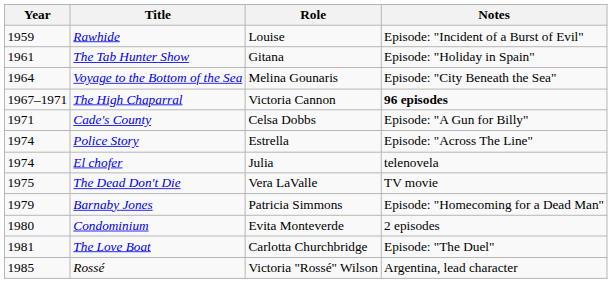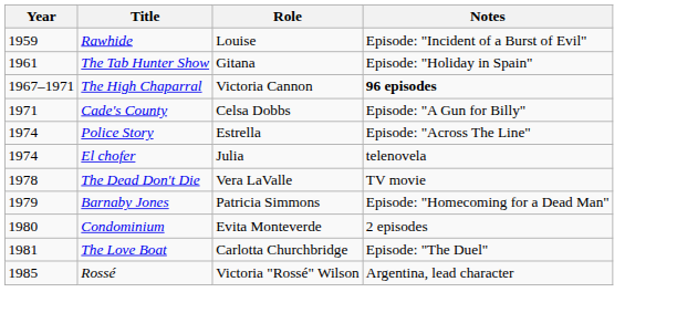 <table class="wikitable sortable">
 <tr>
 <th>Year</th>
 <th>Title</th>
 <th>Role</th>
 <th class="unsortable">Notes</th>
 </tr>
 <tr>
 <td>1959</td>
 <td><em><a href='#'>Rawhide</a></em></td>
 <td>Louise</td>
 <td>Episode: "Incident of a Burst of Evil"</td>
 </tr>
 <tr>
 <td>1961</td>
 <td><em><a href='#'>The Tab Hunter Show</a></em></td>
 <td>Gitana</td>
 <td>Episode: "Holiday in Spain"</td>
-</tr>
-<tr>
-<td>1964</td>
-<td><em><a href='#'>Voyage to the Bottom of the Sea</a></em></td>
-<td>Melina Gounaris</td>
-<td>Episode: "City Beneath the Sea"</td>
 </tr>
 <tr>
 <td>1967–1971</td>
 <td><em><a href='#'>The High Chaparral</a></em></td>
 <td>Victoria Cannon</td>
 <td><strong>96 episodes</strong></td>
 </tr>
 <tr>
 <td>1971</td>
 <td><em><a href='#'>Cade's County</a></em></td>
 <td>Celsa Dobbs</td>
 <td>Episode: "A Gun for Billy"</td>
 </tr>
 <tr>
 <td>1974</td>
 <td><em><a href='#'>Police Story</a></em></td>
 <td>Estrella</td>
 <td>Episode: "Across The Line"</td>
 </tr>
 <tr>
 <td>1974</td>
 <td><em><a href='#'>El chofer</a></em></td>
 <td>Julia</td>
 <td>telenovela</td>
 </tr>
 <tr>
-<td>1975</td>
+<td>1978</td>
 <td><em><a href='#'>The Dead Don't Die</a></em></td>
 <td>Vera LaValle</td>
 <td>TV movie</td>
 </tr>
 <tr>
 <td>1979</td>
 <td><em><a href='#'>Barnaby Jones</a></em></td>
 <td>Patricia Simmons</td>
 <td>Episode: "Homecoming for a Dead Man"</td>
 </tr>
 <tr>
 <td>1980</td>
 <td><em><a href='#'>Condominium</a></em></td>
 <td>Evita Monteverde</td>
 <td>2 episodes</td>
 </tr>
 <tr>
 <td>1981</td>
 <td><em><a href='#'>The Love Boat</a></em></td>
 <td>Carlotta Churchbridge</td>
 <td>Episode: "The Duel"</td>
 </tr>
 <tr>
 <td>1985</td>
 <td><em>Rossé</em></td>
 <td>Victoria "Rossé" Wilson</td>
 <td>Argentina, lead character</td>
 </tr>
 </table>
